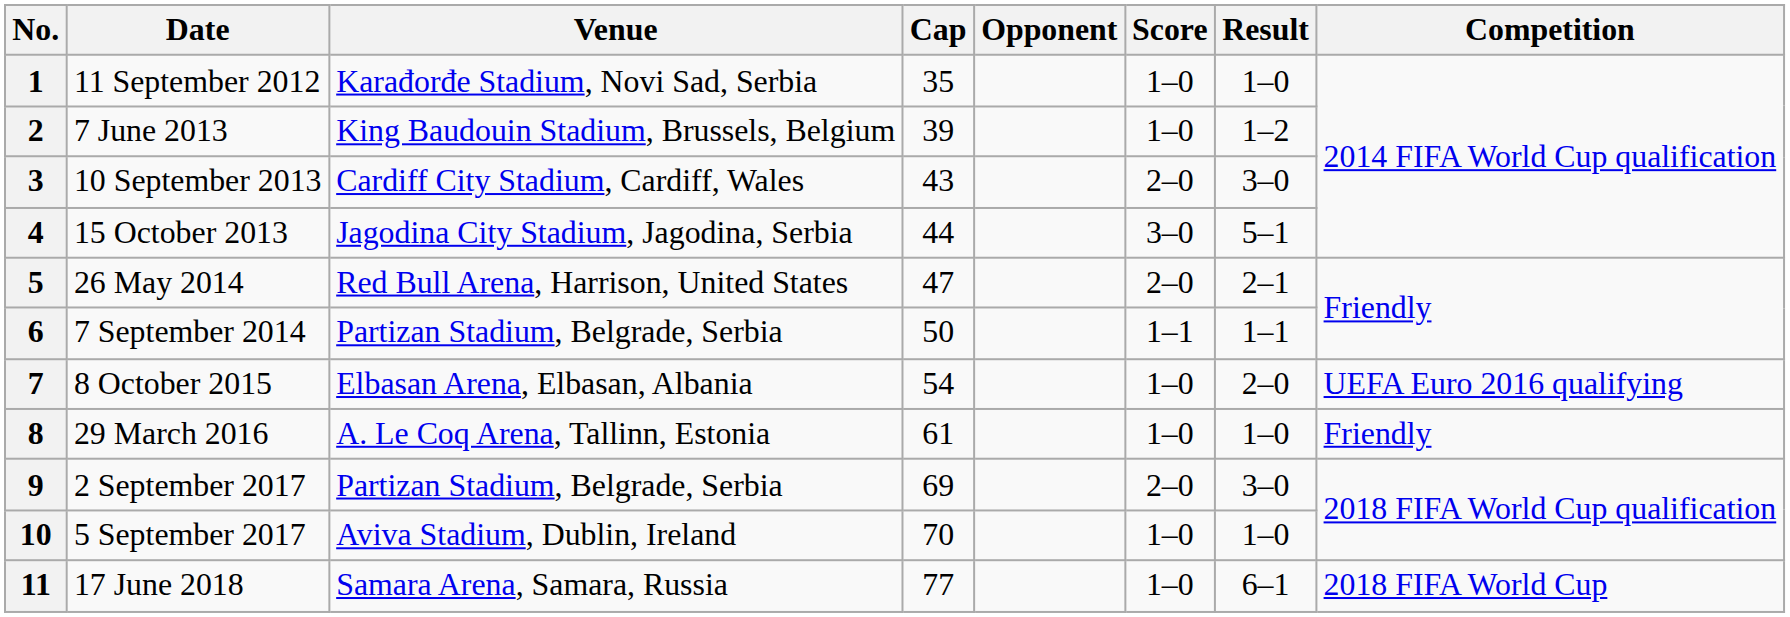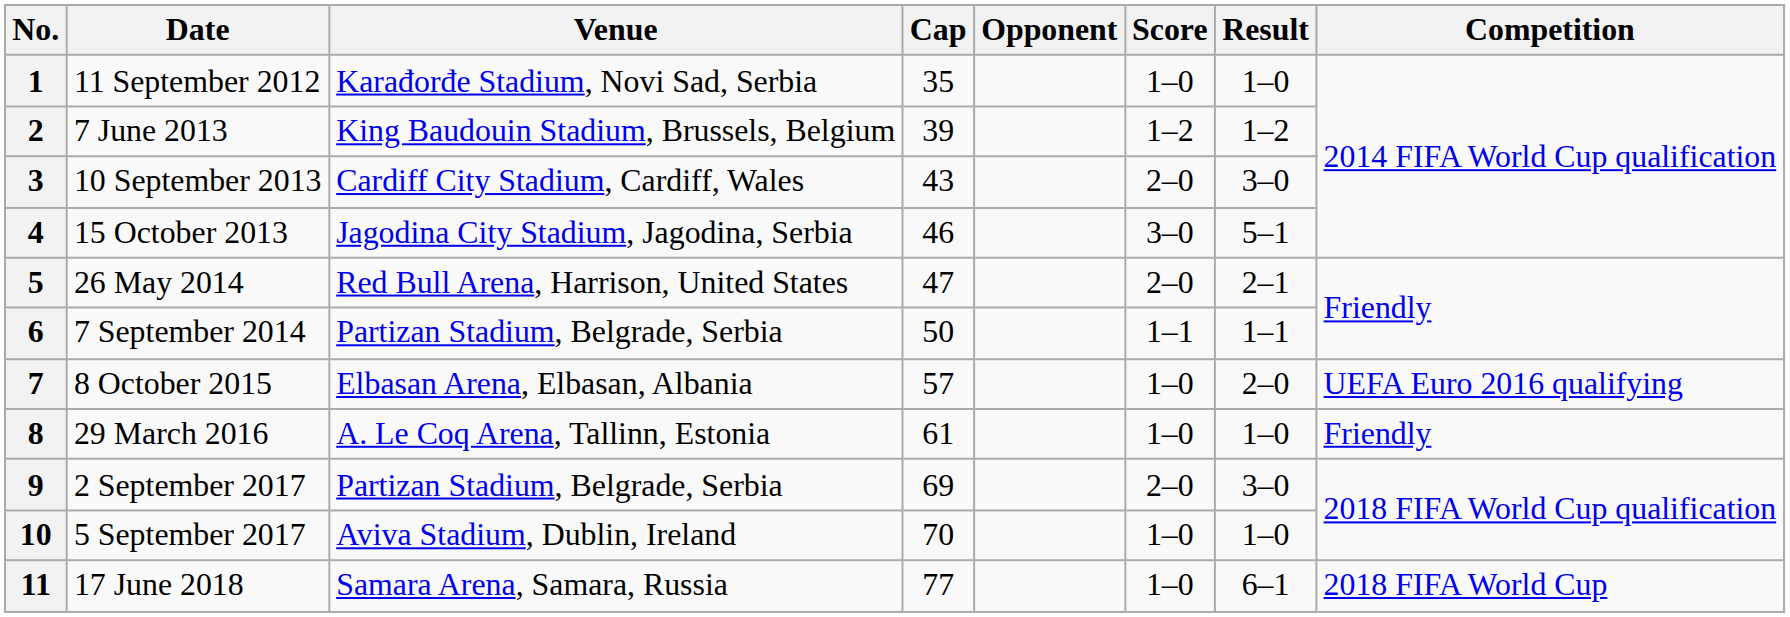 <table class="wikitable sortable">
 <tr>
 <th>No.</th>
 <th>Date</th>
 <th>Venue</th>
 <th>Cap</th>
 <th>Opponent</th>
 <th>Score</th>
 <th>Result</th>
 <th>Competition</th>
 </tr>
 <tr>
 <th>1</th>
 <td>11 September 2012</td>
 <td><a href='#'>Karađorđe Stadium</a>, Novi Sad, Serbia</td>
 <td align=center>35</td>
 <td></td>
 <td align=center>1–0</td>
 <td align=center>1–0</td>
 <td rowspan=4><a href='#'>2014 FIFA World Cup qualification</a></td>
 </tr>
 <tr>
 <th>2</th>
 <td>7 June 2013</td>
 <td><a href='#'>King Baudouin Stadium</a>, Brussels, Belgium</td>
 <td align=center>39</td>
 <td></td>
-<td align=center>1–0</td>
+<td align=center>1–2</td>
 <td align=center>1–2</td>
 </tr>
 <tr>
 <th>3</th>
 <td>10 September 2013</td>
 <td><a href='#'>Cardiff City Stadium</a>, Cardiff, Wales</td>
 <td align=center>43</td>
 <td></td>
 <td align=center>2–0</td>
 <td align=center>3–0</td>
 </tr>
 <tr>
 <th>4</th>
 <td>15 October 2013</td>
 <td><a href='#'>Jagodina City Stadium</a>, Jagodina, Serbia</td>
-<td align=center>44</td>
+<td align=center>46</td>
 <td></td>
 <td align=center>3–0</td>
 <td align=center>5–1</td>
 </tr>
 <tr>
 <th>5</th>
 <td>26 May 2014</td>
 <td><a href='#'>Red Bull Arena</a>, Harrison, United States</td>
 <td align=center>47</td>
 <td></td>
 <td align=center>2–0</td>
 <td align=center>2–1</td>
 <td rowspan=2><a href='#'>Friendly</a></td>
 </tr>
 <tr>
 <th>6</th>
 <td>7 September 2014</td>
 <td><a href='#'>Partizan Stadium</a>, Belgrade, Serbia</td>
 <td align=center>50</td>
 <td></td>
 <td align=center>1–1</td>
 <td align=center>1–1</td>
 </tr>
 <tr>
 <th>7</th>
 <td>8 October 2015</td>
 <td><a href='#'>Elbasan Arena</a>, Elbasan, Albania</td>
-<td align=center>54</td>
+<td align=center>57</td>
 <td></td>
 <td align=center>1–0</td>
 <td align=center>2–0</td>
 <td><a href='#'>UEFA Euro 2016 qualifying</a></td>
 </tr>
 <tr>
 <th>8</th>
 <td>29 March 2016</td>
 <td><a href='#'>A. Le Coq Arena</a>, Tallinn, Estonia</td>
 <td align=center>61</td>
 <td></td>
 <td align=center>1–0</td>
 <td align=center>1–0</td>
 <td><a href='#'>Friendly</a></td>
 </tr>
 <tr>
 <th>9</th>
 <td>2 September 2017</td>
 <td><a href='#'>Partizan Stadium</a>, Belgrade, Serbia</td>
 <td align=center>69</td>
 <td></td>
 <td align=center>2–0</td>
 <td align=center>3–0</td>
 <td rowspan=2><a href='#'>2018 FIFA World Cup qualification</a></td>
 </tr>
 <tr>
 <th>10</th>
 <td>5 September 2017</td>
 <td><a href='#'>Aviva Stadium</a>, Dublin, Ireland</td>
 <td align=center>70</td>
 <td></td>
 <td align=center>1–0</td>
 <td align=center>1–0</td>
 </tr>
 <tr>
 <th>11</th>
 <td>17 June 2018</td>
 <td><a href='#'>Samara Arena</a>, Samara, Russia</td>
 <td align=center>77</td>
 <td></td>
 <td align=center>1–0</td>
 <td align=center>6–1</td>
 <td><a href='#'>2018 FIFA World Cup</a></td>
 </tr>
 </table>
